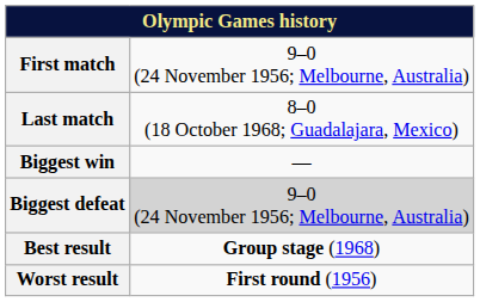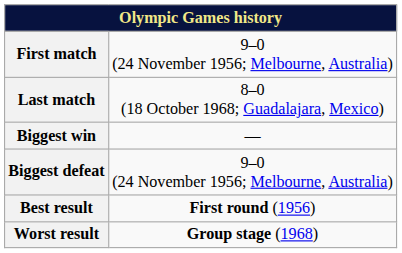 <table class="wikitable collapsible collapsed" style="text-align: center;font-size:90%;">
 <tr>
 <th colspan=6 style="background: #07123F; color: #F1E788;">Olympic Games history</th>
 </tr>
 <tr>
 <th style="text-align: center;">First match</th>
 <td style="text-align:center;"> 9–0 <br>(24 November 1956; <a href='#'>Melbourne</a>, <a href='#'>Australia</a>)</td>
 </tr>
 <tr>
 <th style="text-align: center;">Last match</th>
 <td style="text-align:center;"> 8–0 <br>(18 October 1968; <a href='#'>Guadalajara</a>, <a href='#'>Mexico</a>)</td>
 </tr>
 <tr>
 <th style="text-align: center;">Biggest win</th>
 <td style="text-align:center;">—</td>
 </tr>
 <tr>
 <th style="text-align: center;">Biggest defeat</th>
-<td style="background: lightgrey; text-align:center;"> 9–0 <br>(24 November 1956; <a href='#'>Melbourne</a>, <a href='#'>Australia</a>)</td>
+<td style="text-align:center;"> 9–0 <br>(24 November 1956; <a href='#'>Melbourne</a>, <a href='#'>Australia</a>)</td>
 </tr>
 <tr>
 <th style="text-align: center;">Best result</th>
-<td style="text-align:center;"><strong>Group stage</strong> (<a href='#'>1968</a>)</td>
+<td style="text-align:center;"><strong>First round</strong> (<a href='#'>1956</a>)</td>
 </tr>
 <tr>
 <th style="text-align: center;">Worst result</th>
-<td style="text-align:center;"><strong>First round</strong> (<a href='#'>1956</a>)</td>
+<td style="text-align:center;"><strong>Group stage</strong> (<a href='#'>1968</a>)</td>
 </tr>
 </table>
